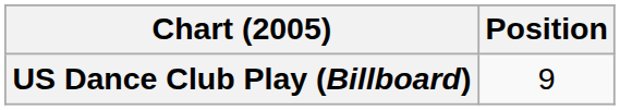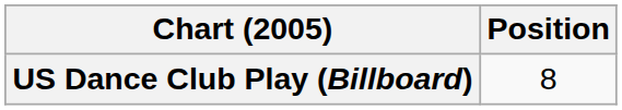 <table class="wikitable plainrowheaders" style="text-align:center">
 <tr>
 <th>Chart (2005)</th>
 <th>Position</th>
 </tr>
 <tr>
 <th scope="row">US Dance Club Play (<em>Billboard</em>)</th>
-<td>9</td>
+<td>8</td>
 </tr>
 </table>
